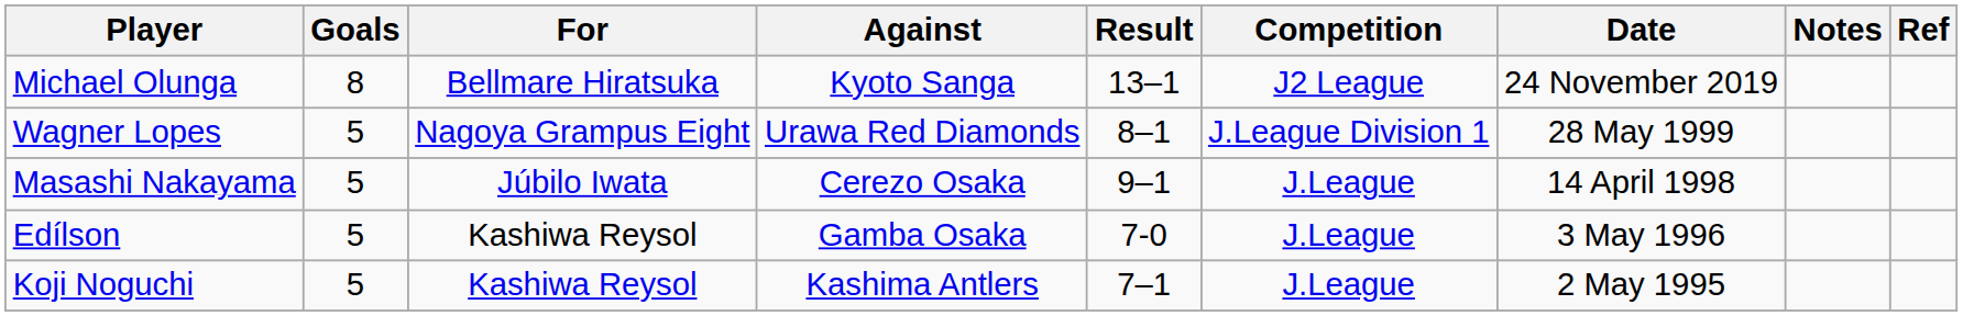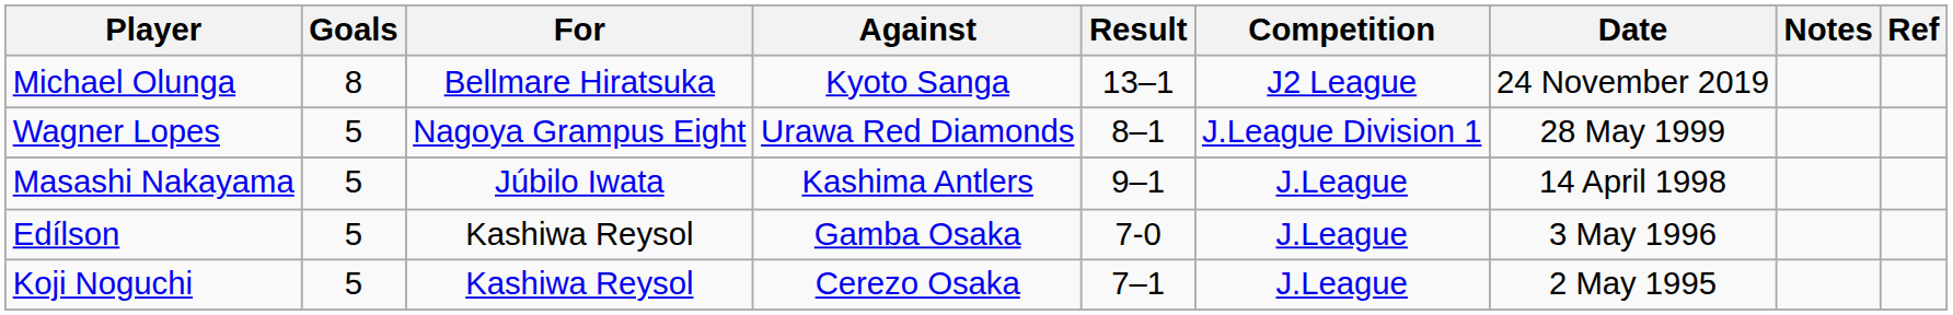 <table class="wikitable" style="text-align:center;">
 <tr>
 <th>Player</th>
 <th>Goals</th>
 <th>For</th>
 <th>Against</th>
 <th>Result</th>
 <th>Competition</th>
 <th>Date</th>
 <th>Notes</th>
 <th>Ref</th>
 </tr>
 <tr>
 <td align="left"><a href='#'>Michael Olunga</a></td>
 <td>8</td>
 <td><a href='#'>Bellmare Hiratsuka</a></td>
 <td><a href='#'>Kyoto Sanga</a></td>
 <td>13–1</td>
 <td><a href='#'>J2 League</a></td>
 <td>24 November 2019</td>
 <td></td>
 <td></td>
 </tr>
 <tr>
 <td align="left"><a href='#'>Wagner Lopes</a></td>
 <td>5</td>
 <td><a href='#'>Nagoya Grampus Eight</a></td>
 <td><a href='#'>Urawa Red Diamonds</a></td>
 <td>8–1</td>
 <td><a href='#'>J.League Division 1</a></td>
 <td>28 May 1999</td>
 <td></td>
 <td></td>
 </tr>
 <tr>
 <td align="left"><a href='#'>Masashi Nakayama</a></td>
 <td>5</td>
 <td><a href='#'>Júbilo Iwata</a></td>
-<td><a href='#'>Cerezo Osaka</a></td>
+<td><a href='#'>Kashima Antlers</a></td>
 <td>9–1</td>
 <td><a href='#'>J.League</a></td>
 <td>14 April 1998</td>
 <td></td>
 <td></td>
 </tr>
 <tr>
 <td align="left"><a href='#'>Edílson</a></td>
 <td>5</td>
 <td>Kashiwa Reysol</td>
 <td><a href='#'>Gamba Osaka</a></td>
 <td>7-0</td>
 <td><a href='#'>J.League</a></td>
 <td>3 May 1996</td>
 <td></td>
 <td></td>
 </tr>
 <tr>
 <td align="left"><a href='#'>Koji Noguchi</a></td>
 <td>5</td>
 <td><a href='#'>Kashiwa Reysol</a></td>
-<td><a href='#'>Kashima Antlers</a></td>
+<td><a href='#'>Cerezo Osaka</a></td>
 <td>7–1</td>
 <td><a href='#'>J.League</a></td>
 <td>2 May 1995</td>
 <td></td>
 <td></td>
 </tr>
 </table>
